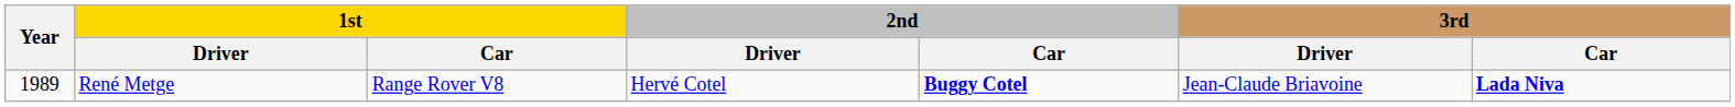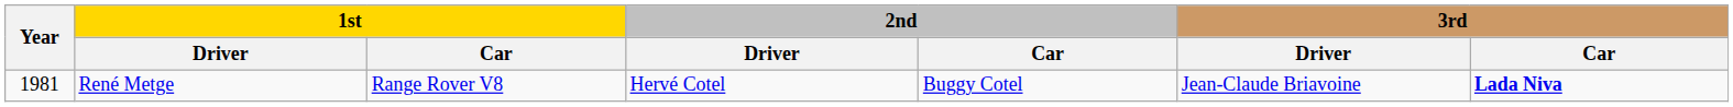 <table class="wikitable" width=100% style="font-size:90%; text-align:left;"|->
 <tr>
 <th rowspan=2 width=4%>Year</th>
 <th colspan=2 style="width:32%; background:gold">1st</th>
 <th colspan=2 style="width:32%; background:silver">2nd</th>
 <th colspan=2 style="width:32%; background:#cc9966">3rd</th>
 </tr>
 <tr>
 <th width=17%>Driver</th>
 <th width=15%>Car</th>
 <th width=17%>Driver</th>
 <th width=15%>Car</th>
 <th width=17%>Driver</th>
 <th width=15%>Car</th>
 </tr>
 <tr>
-<td align=center>1989</td>
+<td align=center>1981</td>
 <td> <a href='#'>René Metge</a></td>
 <td><a href='#'>Range Rover V8</a></td>
 <td> <a href='#'>Hervé Cotel</a></td>
-<td><strong><a href='#'>Buggy Cotel</a></strong></td>
+<td><a href='#'>Buggy Cotel</a></td>
 <td> <a href='#'>Jean-Claude Briavoine</a></td>
 <td><strong><a href='#'>Lada Niva</a></strong></td>
 </tr>
 </table>
